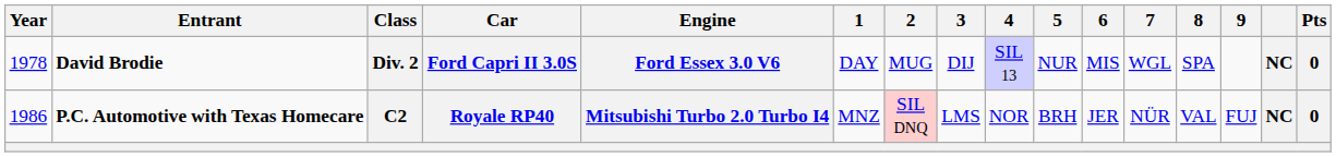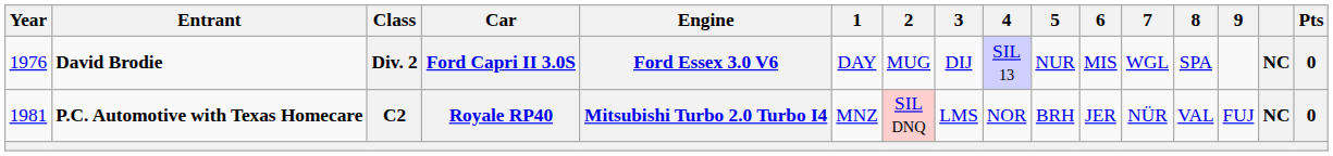 <table class="wikitable" style="text-align:center; font-size:90%">
 <tr>
 <th>Year</th>
 <th>Entrant</th>
 <th>Class</th>
 <th>Car</th>
 <th>Engine</th>
 <th>1</th>
 <th>2</th>
 <th>3</th>
 <th>4</th>
 <th>5</th>
 <th>6</th>
 <th>7</th>
 <th>8</th>
 <th>9</th>
 <th></th>
 <th>Pts</th>
 </tr>
 <tr>
-<td><a href='#'>1978</a></td>
+<td><a href='#'>1976</a></td>
 <td align="left"> <strong>David Brodie</strong></td>
 <th>Div. 2</th>
 <th><a href='#'>Ford Capri II 3.0S</a></th>
 <th><a href='#'>Ford Essex 3.0 V6</a></th>
 <td><a href='#'>DAY</a></td>
 <td><a href='#'>MUG</a></td>
 <td><a href='#'>DIJ</a></td>
 <td style="background:#CFCFFF;"><a href='#'>SIL</a><br><small>13</small></td>
 <td><a href='#'>NUR</a></td>
 <td><a href='#'>MIS</a></td>
 <td><a href='#'>WGL</a></td>
 <td><a href='#'>SPA</a></td>
 <td></td>
 <th>NC</th>
 <th>0</th>
 </tr>
 <tr>
-<td><a href='#'>1986</a></td>
+<td><a href='#'>1981</a></td>
 <td align="left"> <strong>P.C. Automotive with Texas Homecare</strong></td>
 <th>C2</th>
 <th><a href='#'>Royale RP40</a></th>
 <th><a href='#'>Mitsubishi Turbo 2.0 Turbo I4</a></th>
 <td><a href='#'>MNZ</a></td>
 <td style="background:#FFCFCF;"><a href='#'>SIL</a><br><small>DNQ</small></td>
 <td><a href='#'>LMS</a></td>
 <td><a href='#'>NOR</a></td>
 <td><a href='#'>BRH</a></td>
 <td><a href='#'>JER</a></td>
 <td><a href='#'>NÜR</a></td>
 <td><a href='#'>VAL</a></td>
 <td><a href='#'>FUJ</a></td>
 <th>NC</th>
 <th>0</th>
 </tr>
 <tr>
 <th colspan="16"></th>
 </tr>
 </table>
